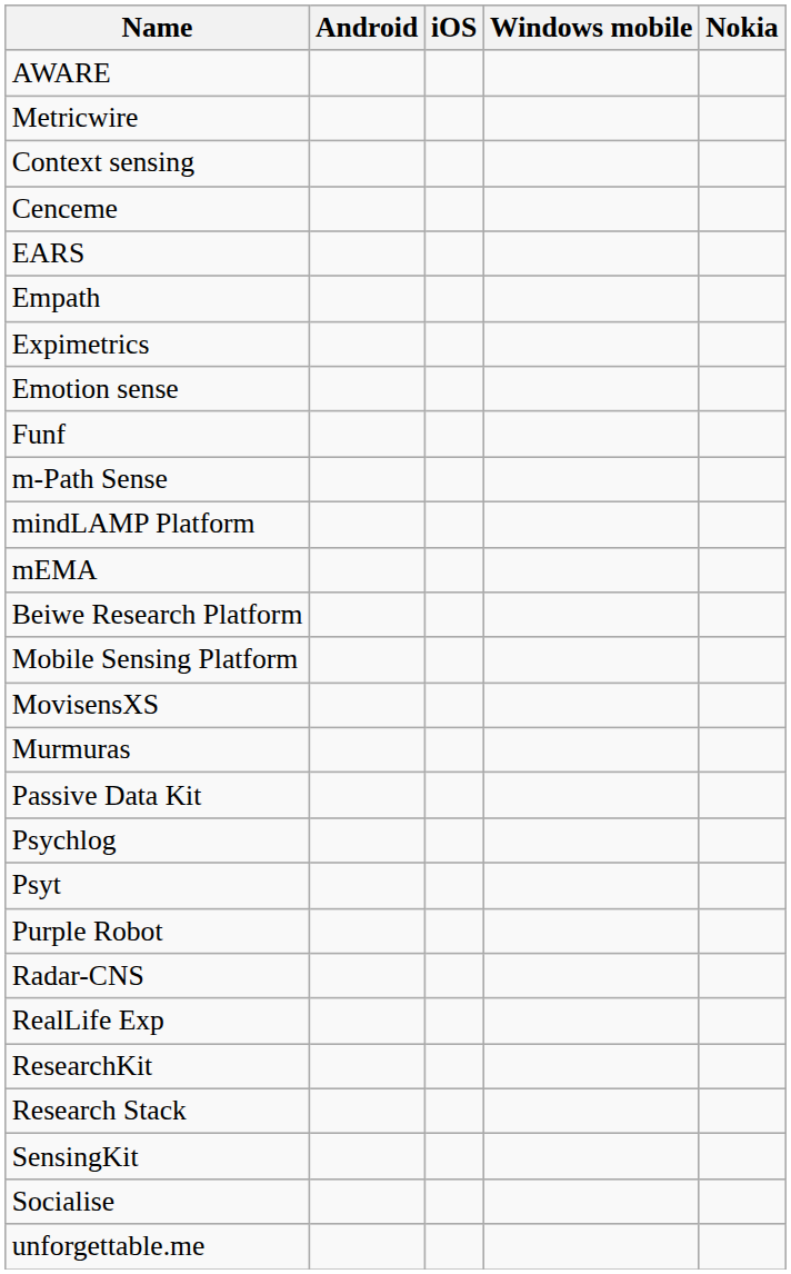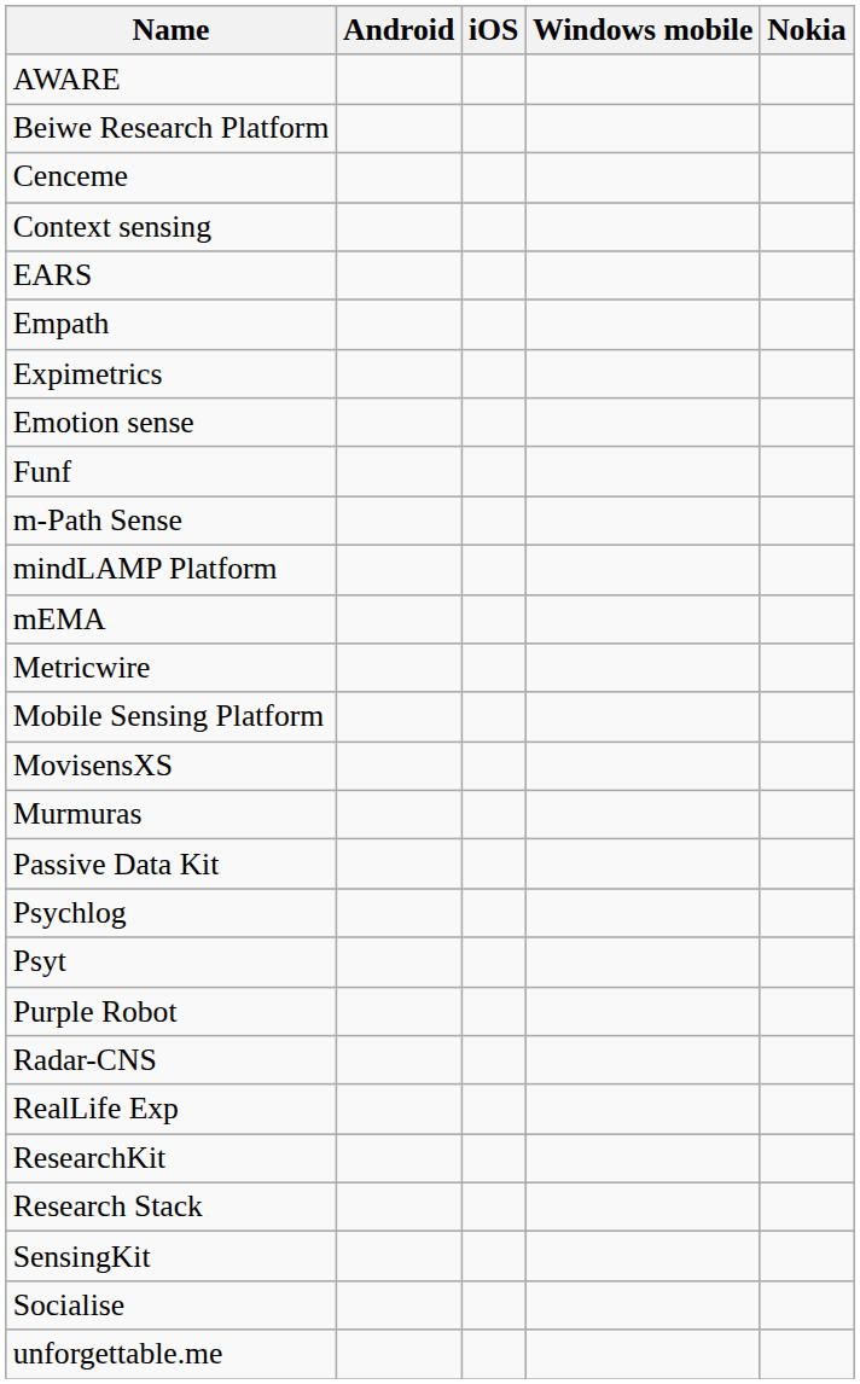 <table class="wikitable sortable">
 <tr>
 <th>Name</th>
 <th>Android</th>
 <th>iOS</th>
 <th>Windows mobile</th>
 <th>Nokia</th>
 </tr>
 <tr>
 <td>AWARE</td>
 <td></td>
 <td></td>
 <td></td>
 <td></td>
 </tr>
 <tr>
-<td>Metricwire</td>
+<td>Beiwe Research Platform</td>
+<td></td>
+<td></td>
+<td></td>
+<td></td>
+</tr>
+<tr>
+<td>Cenceme</td>
 <td></td>
 <td></td>
 <td></td>
 <td></td>
 </tr>
 <tr>
 <td>Context sensing</td>
-<td></td>
-<td></td>
-<td></td>
-<td></td>
-</tr>
-<tr>
-<td>Cenceme</td>
 <td></td>
 <td></td>
 <td></td>
 <td></td>
 </tr>
 <tr>
 <td>EARS</td>
 <td></td>
 <td></td>
 <td></td>
 <td></td>
 </tr>
 <tr>
 <td>Empath</td>
 <td></td>
 <td></td>
 <td></td>
 <td></td>
 </tr>
 <tr>
 <td>Expimetrics</td>
 <td></td>
 <td></td>
 <td></td>
 <td></td>
 </tr>
 <tr>
 <td>Emotion sense</td>
 <td></td>
 <td></td>
 <td></td>
 <td></td>
 </tr>
 <tr>
 <td>Funf</td>
 <td></td>
 <td></td>
 <td></td>
 <td></td>
 </tr>
 <tr>
 <td>m-Path Sense</td>
 <td></td>
 <td></td>
 <td></td>
 <td></td>
 </tr>
 <tr>
 <td>mindLAMP Platform</td>
 <td></td>
 <td></td>
 <td></td>
 <td></td>
 </tr>
 <tr>
 <td>mEMA</td>
 <td></td>
 <td></td>
 <td></td>
 <td></td>
 </tr>
 <tr>
-<td>Beiwe Research Platform</td>
+<td>Metricwire</td>
 <td></td>
 <td></td>
 <td></td>
 <td></td>
 </tr>
 <tr>
 <td>Mobile Sensing Platform</td>
 <td></td>
 <td></td>
 <td></td>
 <td></td>
 </tr>
 <tr>
 <td>MovisensXS</td>
 <td></td>
 <td></td>
 <td></td>
 <td></td>
 </tr>
 <tr>
 <td>Murmuras</td>
 <td></td>
 <td></td>
 <td></td>
 <td></td>
 </tr>
 <tr>
 <td>Passive Data Kit</td>
 <td></td>
 <td></td>
 <td></td>
 <td></td>
 </tr>
 <tr>
 <td>Psychlog</td>
 <td></td>
 <td></td>
 <td></td>
 <td></td>
 </tr>
 <tr>
 <td>Psyt</td>
 <td></td>
 <td></td>
 <td></td>
 <td></td>
 </tr>
 <tr>
 <td>Purple Robot</td>
 <td></td>
 <td></td>
 <td></td>
 <td></td>
 </tr>
 <tr>
 <td>Radar-CNS</td>
 <td></td>
 <td></td>
 <td></td>
 <td></td>
 </tr>
 <tr>
 <td>RealLife Exp</td>
 <td></td>
 <td></td>
 <td></td>
 <td></td>
 </tr>
 <tr>
 <td>ResearchKit</td>
 <td></td>
 <td></td>
 <td></td>
 <td></td>
 </tr>
 <tr>
 <td>Research Stack</td>
 <td></td>
 <td></td>
 <td></td>
 <td></td>
 </tr>
 <tr>
 <td>SensingKit</td>
 <td></td>
 <td></td>
 <td></td>
 <td></td>
 </tr>
 <tr>
 <td>Socialise</td>
 <td></td>
 <td></td>
 <td></td>
 <td></td>
 </tr>
 <tr>
 <td>unforgettable.me</td>
 <td></td>
 <td></td>
 <td></td>
 <td></td>
 </tr>
 <tr>
 </tr>
 </table>
